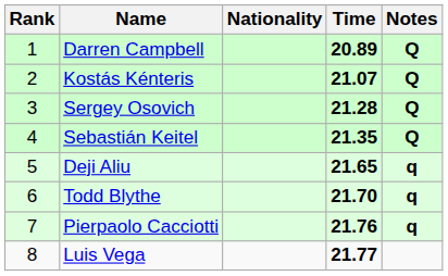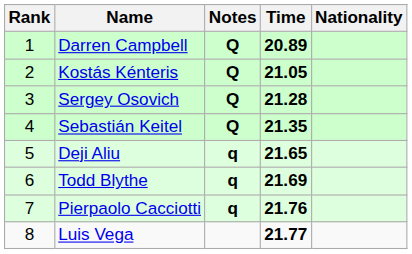 <table class="wikitable sortable" style="text-align:center">
 <tr>
 <th>Rank</th>
 <th>Name</th>
+<th>Notes</th>
+<th>Time</th>
 <th>Nationality</th>
-<th>Time</th>
-<th>Notes</th>
 </tr>
 <tr bgcolor=ccffcc>
 <td>1</td>
 <td align=left><a href='#'>Darren Campbell</a></td>
+<td><strong>Q</strong></td>
+<td><strong>20.89</strong></td>
 <td align=left></td>
-<td><strong>20.89</strong></td>
-<td><strong>Q</strong></td>
 </tr>
 <tr bgcolor=ccffcc>
 <td>2</td>
 <td align=left><a href='#'>Kostás Kénteris</a></td>
+<td><strong>Q</strong></td>
+<td><strong>21.05</strong></td>
 <td align=left></td>
-<td><strong>21.07</strong></td>
-<td><strong>Q</strong></td>
 </tr>
 <tr bgcolor=ccffcc>
 <td>3</td>
 <td align=left><a href='#'>Sergey Osovich</a></td>
+<td><strong>Q</strong></td>
+<td><strong>21.28</strong></td>
 <td align=left></td>
-<td><strong>21.28</strong></td>
-<td><strong>Q</strong></td>
 </tr>
 <tr bgcolor=ccffcc>
 <td>4</td>
 <td align=left><a href='#'>Sebastián Keitel</a></td>
+<td><strong>Q</strong></td>
+<td><strong>21.35</strong></td>
 <td align=left></td>
-<td><strong>21.35</strong></td>
-<td><strong>Q</strong></td>
 </tr>
 <tr bgcolor=ddffdd>
 <td>5</td>
 <td align=left><a href='#'>Deji Aliu</a></td>
+<td><strong>q</strong></td>
+<td><strong>21.65</strong></td>
 <td align=left></td>
-<td><strong>21.65</strong></td>
-<td><strong>q</strong></td>
 </tr>
 <tr bgcolor=ddffdd>
 <td>6</td>
 <td align=left><a href='#'>Todd Blythe</a></td>
+<td><strong>q</strong></td>
+<td><strong>21.69</strong></td>
 <td align=left></td>
-<td><strong>21.70</strong></td>
-<td><strong>q</strong></td>
 </tr>
 <tr bgcolor=ddffdd>
 <td>7</td>
 <td align=left><a href='#'>Pierpaolo Cacciotti</a></td>
+<td><strong>q</strong></td>
+<td><strong>21.76</strong></td>
 <td align=left></td>
-<td><strong>21.76</strong></td>
-<td><strong>q</strong></td>
 </tr>
 <tr>
 <td>8</td>
 <td align=left><a href='#'>Luis Vega</a></td>
+<td></td>
+<td><strong>21.77</strong></td>
 <td align=left></td>
-<td><strong>21.77</strong></td>
-<td></td>
 </tr>
 </table>
